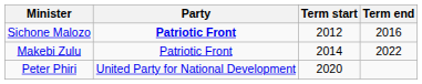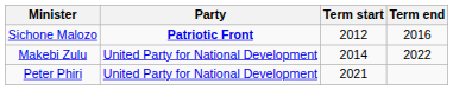 <table class="wikitable sortable" style=text-align:center>
 <tr>
 <th>Minister</th>
 <th>Party</th>
 <th>Term start</th>
 <th>Term end</th>
 </tr>
 <tr>
 <td><a href='#'>Sichone Malozo</a></td>
 <td><strong><a href='#'>Patriotic Front</a></strong></td>
 <td>2012</td>
 <td>2016</td>
 </tr>
 <tr>
 <td><a href='#'>Makebi Zulu</a></td>
-<td><a href='#'>Patriotic Front</a></td>
+<td><a href='#'>United Party for National Development</a></td>
 <td>2014</td>
 <td>2022</td>
 </tr>
 <tr>
 <td><a href='#'>Peter Phiri</a></td>
 <td><a href='#'>United Party for National Development</a></td>
-<td>2020</td>
+<td>2021</td>
 <td></td>
 </tr>
 </table>
